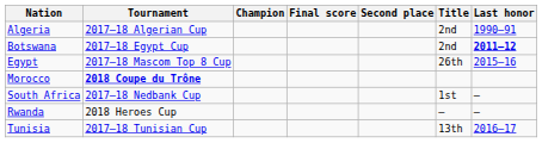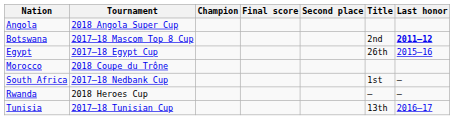 <table class="wikitable sortable">
 <tr>
 <th>Nation</th>
 <th>Tournament</th>
 <th>Champion</th>
 <th>Final score</th>
 <th>Second place</th>
 <th data-sort-type="number">Title</th>
 <th>Last honor</th>
 </tr>
 <tr>
-<td> <a href='#'>Algeria</a></td>
-<td><a href='#'>2017–18 Algerian Cup</a></td>
+<td> <a href='#'>Angola</a></td>
+<td><a href='#'>2018 Angola Super Cup</a></td>
 <td></td>
 <td></td>
 <td></td>
-<td>2nd</td>
-<td><a href='#'>1990–91</a></td>
+<td></td>
+<td></td>
 </tr>
 <tr>
 <td> <a href='#'>Botswana</a></td>
-<td><a href='#'>2017–18 Egypt Cup</a></td>
+<td><a href='#'>2017–18 Mascom Top 8 Cup</a></td>
 <td></td>
 <td></td>
 <td></td>
 <td>2nd</td>
 <td><strong><a href='#'>2011–12</a></strong></td>
 </tr>
 <tr>
 <td> <a href='#'>Egypt</a></td>
-<td><a href='#'>2017–18 Mascom Top 8 Cup</a></td>
+<td><a href='#'>2017–18 Egypt Cup</a></td>
 <td></td>
 <td></td>
 <td></td>
 <td>26th</td>
 <td><a href='#'>2015–16</a></td>
 </tr>
 <tr>
 <td> <a href='#'>Morocco</a></td>
-<td><strong><a href='#'>2018 Coupe du Trône</a></strong></td>
+<td><a href='#'>2018 Coupe du Trône</a></td>
 <td></td>
 <td></td>
 <td></td>
 <td></td>
 <td></td>
 </tr>
 <tr>
 <td> <a href='#'>South Africa</a></td>
 <td><a href='#'>2017–18 Nedbank Cup</a></td>
 <td></td>
 <td></td>
 <td></td>
 <td>1st</td>
 <td>—</td>
 </tr>
 <tr>
 <td> <a href='#'>Rwanda</a></td>
 <td>2018 Heroes Cup</td>
 <td></td>
 <td></td>
 <td></td>
 <td>—</td>
 <td>—</td>
 </tr>
 <tr>
 <td> <a href='#'>Tunisia</a></td>
 <td><a href='#'>2017–18 Tunisian Cup</a></td>
 <td></td>
 <td></td>
 <td></td>
 <td>13th</td>
 <td><a href='#'>2016–17</a></td>
 </tr>
 </table>
